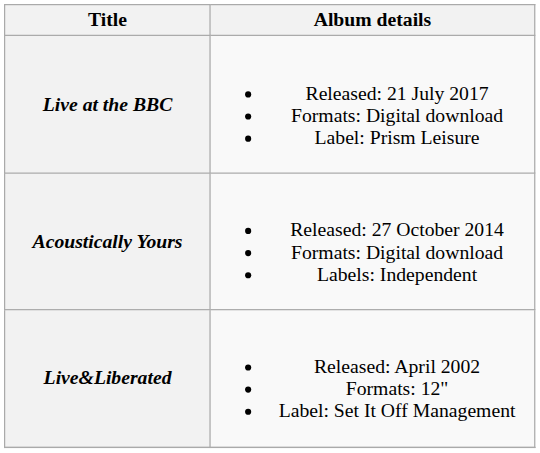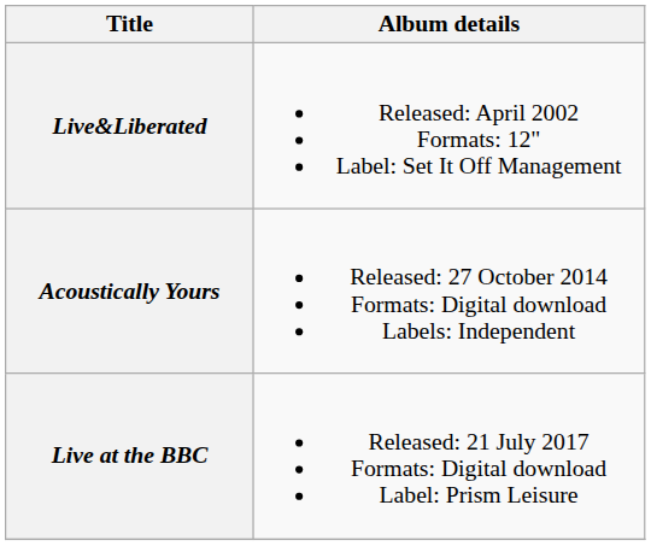 <table class="wikitable plainrowheaders" style="text-align:center;">
 <tr>
 <th scope="col" style="width:10em;">Title</th>
 <th scope="col" style="width:16em;">Album details</th>
 </tr>
 <tr>
-<th scope="row"><em>Live at the BBC</em></th>
-<td><br><ul><li>Released: 21 July 2017</li><li>Formats: Digital download</li><li>Label: Prism Leisure</li></ul></td>
+<th scope="row"><em>Live&Liberated</em></th>
+<td><br><ul><li>Released: April 2002</li><li>Formats: 12"</li><li>Label: Set It Off Management</li></ul></td>
 </tr>
 <tr>
 <th scope="row"><em>Acoustically Yours</em></th>
 <td><br><ul><li>Released: 27 October 2014</li><li>Formats: Digital download</li><li>Labels: Independent</li></ul></td>
 </tr>
 <tr>
-<th scope="row"><em>Live&Liberated</em></th>
-<td><br><ul><li>Released: April 2002</li><li>Formats: 12"</li><li>Label: Set It Off Management</li></ul></td>
+<th scope="row"><em>Live at the BBC</em></th>
+<td><br><ul><li>Released: 21 July 2017</li><li>Formats: Digital download</li><li>Label: Prism Leisure</li></ul></td>
 </tr>
 <tr>
 </tr>
 </table>
